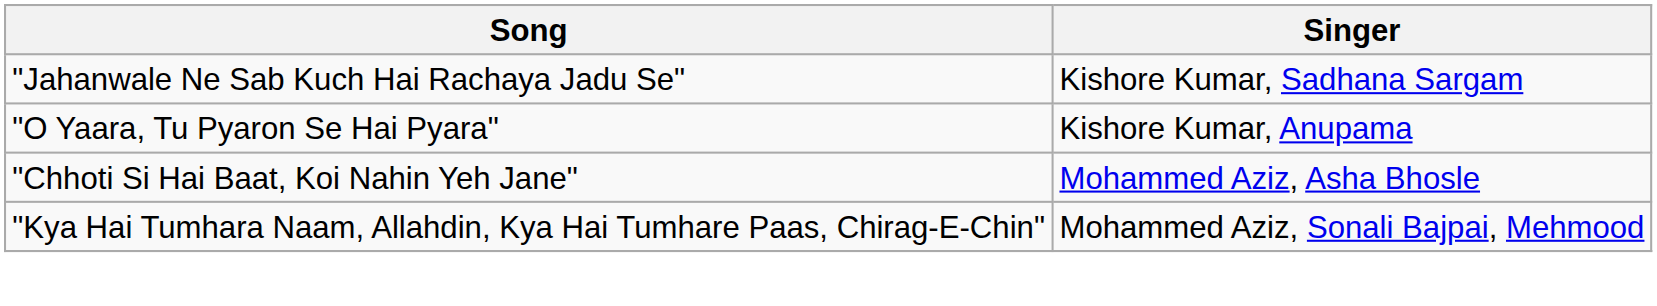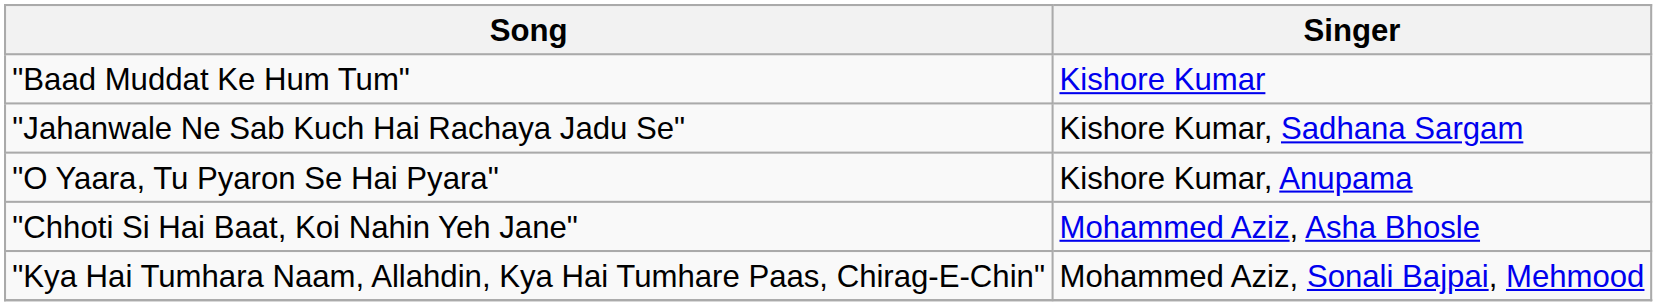 <table class="wikitable" style="font-size:95%;">
 <tr>
 <th>Song</th>
 <th>Singer</th>
+</tr>
+<tr>
+<td>"Baad Muddat Ke Hum Tum"</td>
+<td><a href='#'>Kishore Kumar</a></td>
 </tr>
 <tr>
 <td>"Jahanwale Ne Sab Kuch Hai Rachaya Jadu Se"</td>
 <td>Kishore Kumar, <a href='#'>Sadhana Sargam</a></td>
 </tr>
 <tr>
 <td>"O Yaara, Tu Pyaron Se Hai Pyara"</td>
 <td>Kishore Kumar, <a href='#'>Anupama</a></td>
 </tr>
 <tr>
 <td>"Chhoti Si Hai Baat, Koi Nahin Yeh Jane"</td>
 <td><a href='#'>Mohammed Aziz</a>, <a href='#'>Asha Bhosle</a></td>
 </tr>
 <tr>
 <td>"Kya Hai Tumhara Naam, Allahdin, Kya Hai Tumhare Paas, Chirag-E-Chin"</td>
 <td>Mohammed Aziz, <a href='#'>Sonali Bajpai</a>, <a href='#'>Mehmood</a></td>
 </tr>
 <tr>
 </tr>
 </table>
